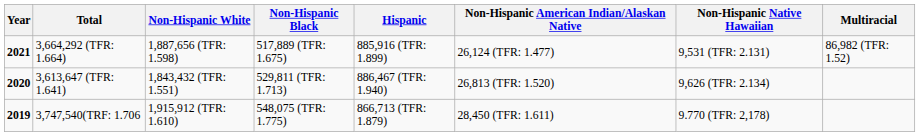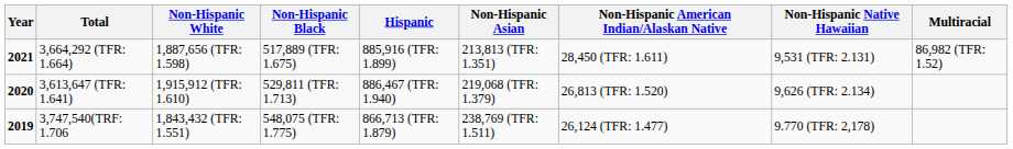 <table class="wikitable">
 <tr>
 <th>Year</th>
 <th>Total</th>
 <th><a href='#'>Non-Hispanic White</a></th>
 <th><a href='#'>Non-Hispanic Black</a></th>
 <th><a href='#'>Hispanic</a></th>
+<th>Non-Hispanic <a href='#'>Asian</a></th>
 <th>Non-Hispanic <a href='#'>American Indian/Alaskan Native</a></th>
 <th>Non-Hispanic <a href='#'>Native Hawaiian</a></th>
 <th>Multiracial</th>
 </tr>
 <tr>
 <td><strong>2021</strong></td>
 <td>3,664,292 (TFR: 1.664)</td>
 <td>1,887,656 (TFR: 1.598)</td>
 <td>517,889 (TFR: 1.675)</td>
 <td>885,916 (TFR: 1.899)</td>
-<td>26,124 (TFR: 1.477)</td>
+<td>213,813 (TFR: 1.351)</td>
+<td>28,450 (TFR: 1.611)</td>
 <td>9,531 (TFR: 2.131)</td>
 <td>86,982 (TFR: 1.52)</td>
 </tr>
 <tr>
 <td><strong>2020</strong></td>
 <td>3,613,647 (TFR: 1.641)</td>
-<td>1,843,432 (TFR: 1.551)</td>
+<td>1,915,912 (TFR: 1.610)</td>
 <td>529,811 (TFR: 1.713)</td>
 <td>886,467 (TFR: 1.940)</td>
+<td>219,068 (TFR: 1.379)</td>
 <td>26,813 (TFR: 1.520)</td>
 <td>9,626 (TFR: 2.134)</td>
 <td></td>
 </tr>
 <tr>
 <td><strong>2019</strong></td>
 <td>3,747,540(TRF: 1.706</td>
-<td>1,915,912 (TFR: 1.610)</td>
+<td>1,843,432 (TFR: 1.551)</td>
 <td>548,075 (TFR: 1.775)</td>
 <td>866,713 (TFR: 1.879)</td>
-<td>28,450 (TFR: 1.611)</td>
+<td>238,769 (TFR: 1.511)</td>
+<td>26,124 (TFR: 1.477)</td>
 <td>9.770 (TFR: 2,178)</td>
 <td></td>
 </tr>
 </table>
